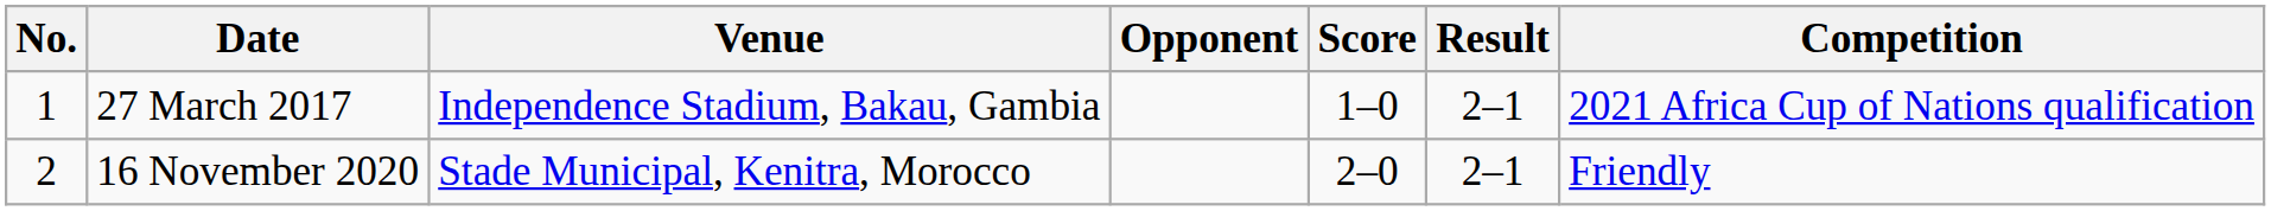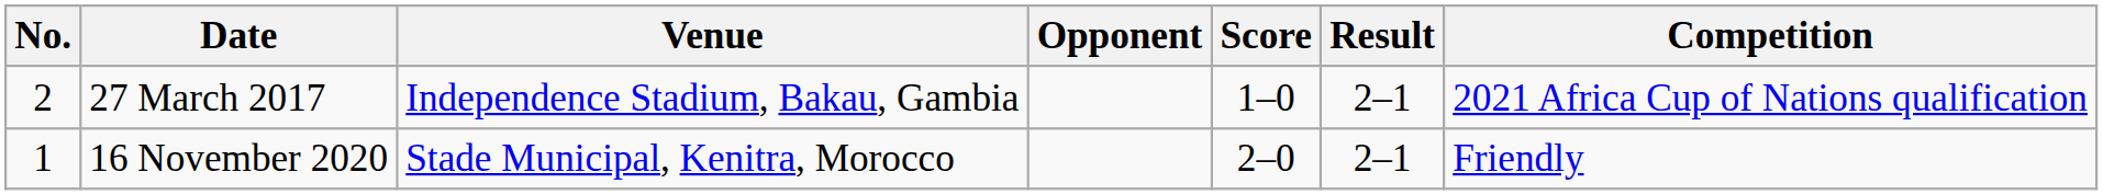 <table class="wikitable sortable">
 <tr>
 <th scope="col">No.</th>
 <th scope="col">Date</th>
 <th scope="col">Venue</th>
 <th scope="col">Opponent</th>
 <th scope="col">Score</th>
 <th scope="col">Result</th>
 <th scope="col">Competition</th>
 </tr>
 <tr>
-<td align="center">1</td>
+<td align="center">2</td>
 <td>27 March 2017</td>
 <td><a href='#'>Independence Stadium</a>, <a href='#'>Bakau</a>, Gambia</td>
 <td></td>
 <td align="center">1–0</td>
 <td align="center">2–1</td>
 <td><a href='#'>2021 Africa Cup of Nations qualification</a></td>
 </tr>
 <tr>
-<td align="center">2</td>
+<td align="center">1</td>
 <td>16 November 2020</td>
 <td><a href='#'>Stade Municipal</a>, <a href='#'>Kenitra</a>, Morocco</td>
 <td></td>
 <td align="center">2–0</td>
 <td align="center">2–1</td>
 <td><a href='#'>Friendly</a></td>
 </tr>
 </table>
